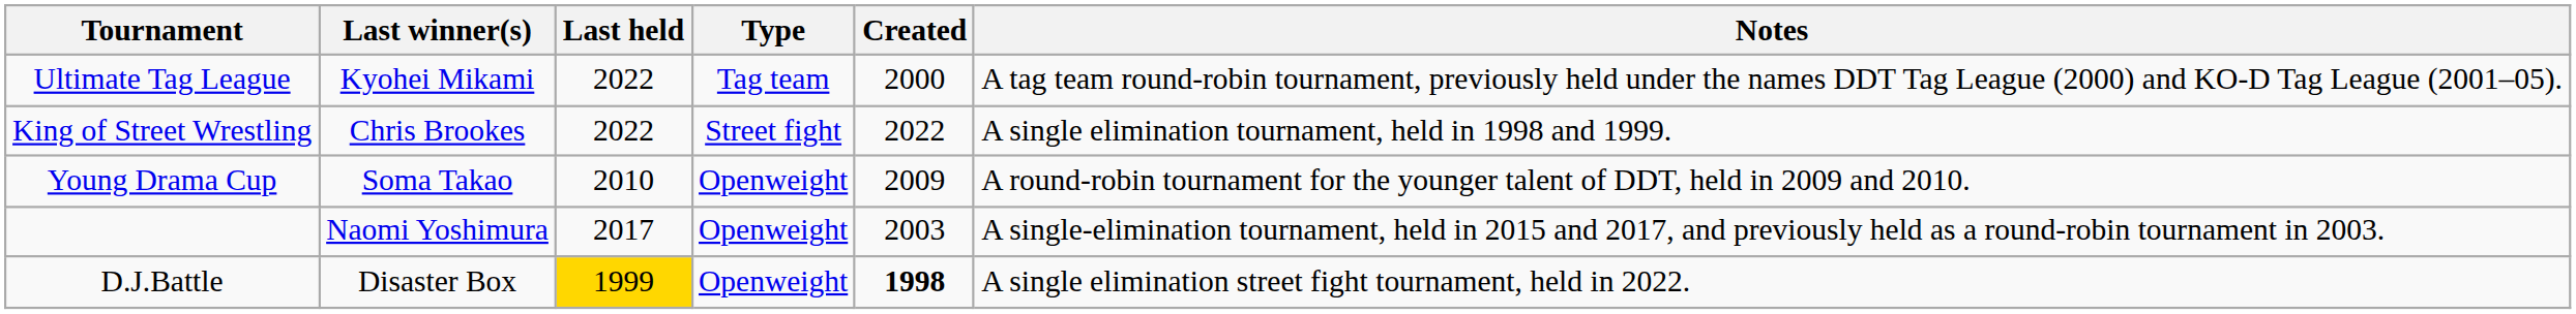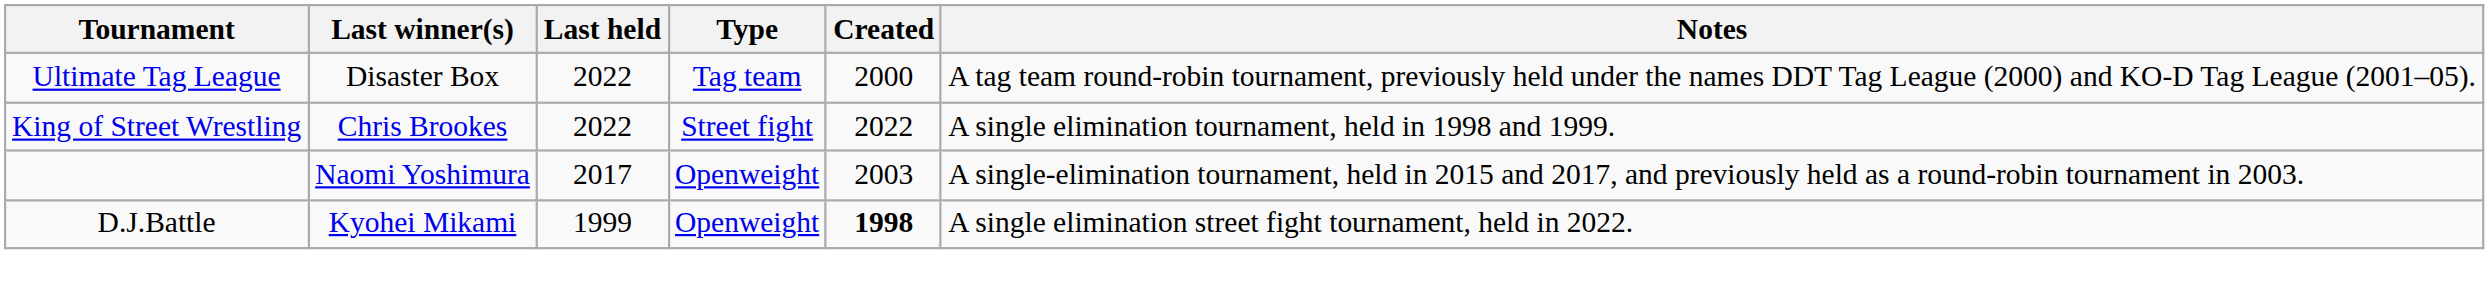 <table class="wikitable" style="text-align:center; font-size:85%;">
 <tr>
 <th>Tournament</th>
 <th>Last winner(s)</th>
 <th>Last held</th>
 <th>Type</th>
 <th>Created</th>
 <th>Notes</th>
 </tr>
 <tr>
 <td><a href='#'>Ultimate Tag League</a></td>
-<td><a href='#'>Kyohei Mikami</a></td>
+<td>Disaster Box<br></td>
 <td>2022</td>
 <td><a href='#'>Tag team</a></td>
 <td>2000</td>
 <td style="text-align:left;">A tag team round-robin tournament, previously held under the names DDT Tag League (2000) and KO-D Tag League (2001–05).</td>
 </tr>
 <tr>
 <td><a href='#'>King of Street Wrestling</a></td>
 <td><a href='#'>Chris Brookes</a></td>
 <td>2022</td>
 <td><a href='#'>Street fight</a></td>
 <td>2022</td>
 <td style="text-align:left;">A single elimination tournament, held in 1998 and 1999.</td>
 </tr>
 <tr>
-<td><a href='#'>Young Drama Cup</a></td>
-<td><a href='#'>Soma Takao</a></td>
-<td>2010</td>
-<td><a href='#'>Openweight</a></td>
-<td>2009</td>
-<td style="text-align:left;">A round-robin tournament for the younger talent of DDT, held in 2009 and 2010.</td>
-</tr>
-<tr>
 <td></td>
 <td><a href='#'>Naomi Yoshimura</a></td>
 <td>2017</td>
 <td><a href='#'>Openweight</a></td>
 <td>2003</td>
 <td style="text-align:left;">A single-elimination tournament, held in 2015 and 2017, and previously held as a round-robin tournament in 2003.</td>
 </tr>
 <tr>
 <td>D.J.Battle</td>
-<td>Disaster Box<br></td>
-<td style="background: gold;">1999</td>
+<td><a href='#'>Kyohei Mikami</a></td>
+<td>1999</td>
 <td><a href='#'>Openweight</a></td>
 <td><strong>1998</strong></td>
 <td style="text-align:left;">A single elimination street fight tournament, held in 2022.</td>
 </tr>
 </table>
